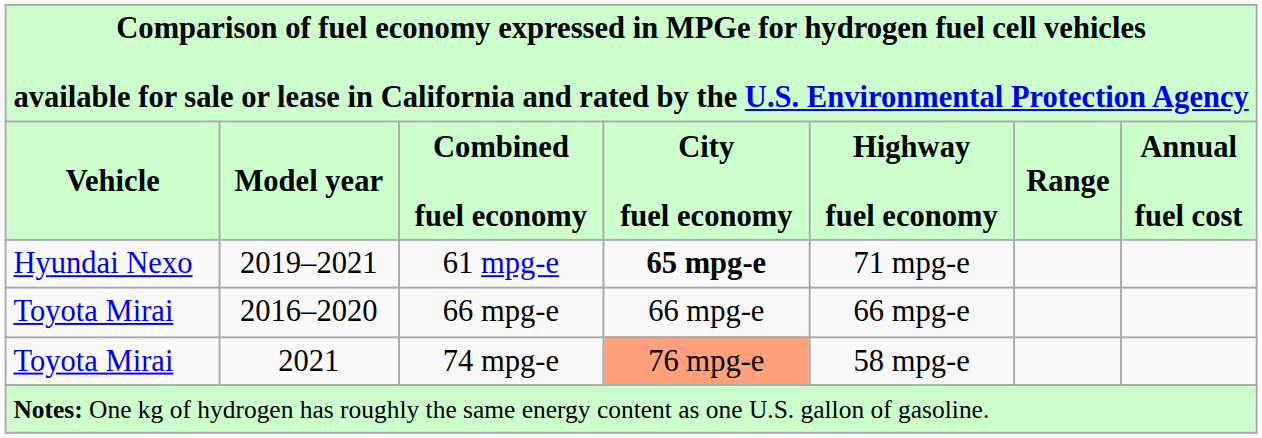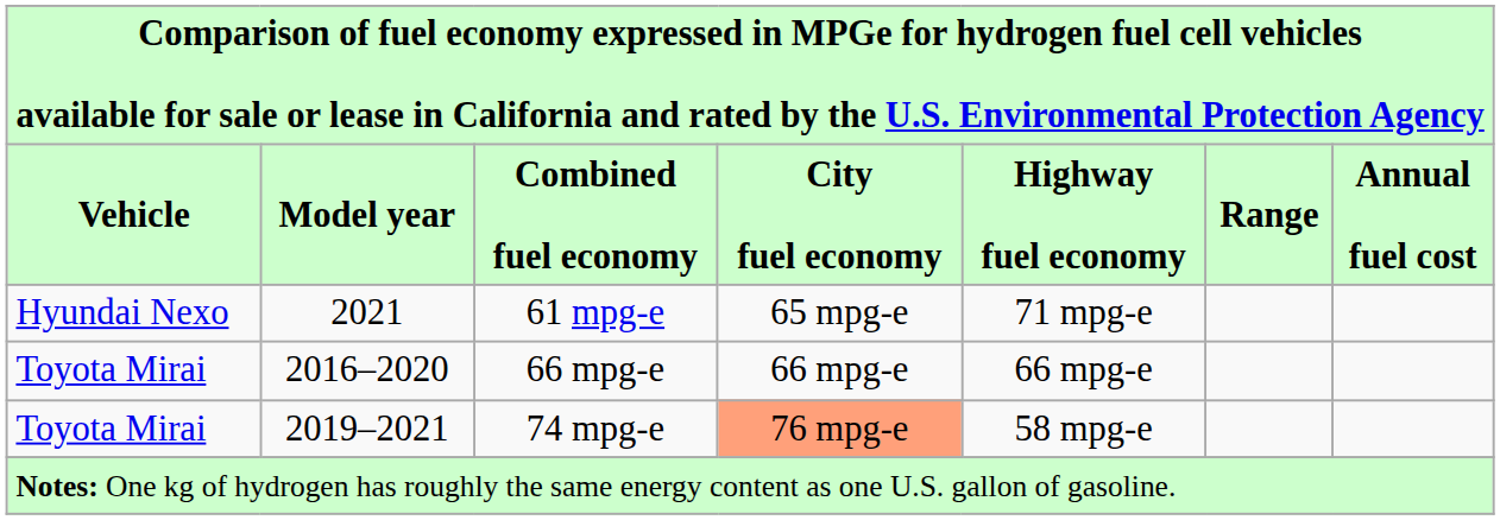 <table class=" wikitable" style="margin: 1em auto 1em auto">
 <tr>
 <th style="text-align:center; background:#cfc;" colspan="8">Comparison of fuel economy expressed in MPGe for hydrogen fuel cell vehicles <br><br>available for sale or lease in California and rated by the <a href='#'>U.S. Environmental Protection Agency</a> </th>
 </tr>
 <tr>
 <th style="background:#cfc;" colspan="2">Vehicle</th>
 <th style="background:#cfc;">Model year</th>
 <th style="background:#cfc;">Combined <br><br>fuel economy</th>
 <th style="background:#cfc;">City <br><br>fuel economy</th>
 <th style="background:#cfc;">Highway<br><br>fuel economy</th>
 <th style="background:#cfc;">Range</th>
 <th style="background:#cfc;">Annual<br><br>fuel cost</th>
 </tr>
 <tr style="text-align:center;">
 <td align="left" colspan="2"><a href='#'>Hyundai Nexo</a></td>
-<td>2019–2021</td>
+<td>2021</td>
 <td>61 <a href='#'>mpg-e</a></td>
-<td><strong>65 mpg-e</strong></td>
+<td>65 mpg-e</td>
 <td>71 mpg-e</td>
 <td></td>
 <td></td>
 </tr>
 <tr style="text-align:center;">
 <td align="left" colspan="2"><a href='#'>Toyota Mirai</a></td>
 <td>2016–2020</td>
 <td>66 mpg-e</td>
 <td>66 mpg-e</td>
 <td>66 mpg-e</td>
 <td></td>
 <td></td>
 </tr>
 <tr style="text-align:center;">
 <td align="left" colspan="2"><a href='#'>Toyota Mirai</a></td>
-<td>2021</td>
+<td>2019–2021</td>
 <td>74 mpg-e</td>
 <td style="background: lightsalmon;">76 mpg-e</td>
 <td>58 mpg-e</td>
 <td></td>
 <td></td>
 </tr>
 <tr>
 <td style="text-align:left; background:#cfc;" colspan="8"><small><strong>Notes:</strong> One kg of hydrogen has roughly the same energy content as one U.S. gallon of gasoline.</small></td>
 </tr>
 </table>
